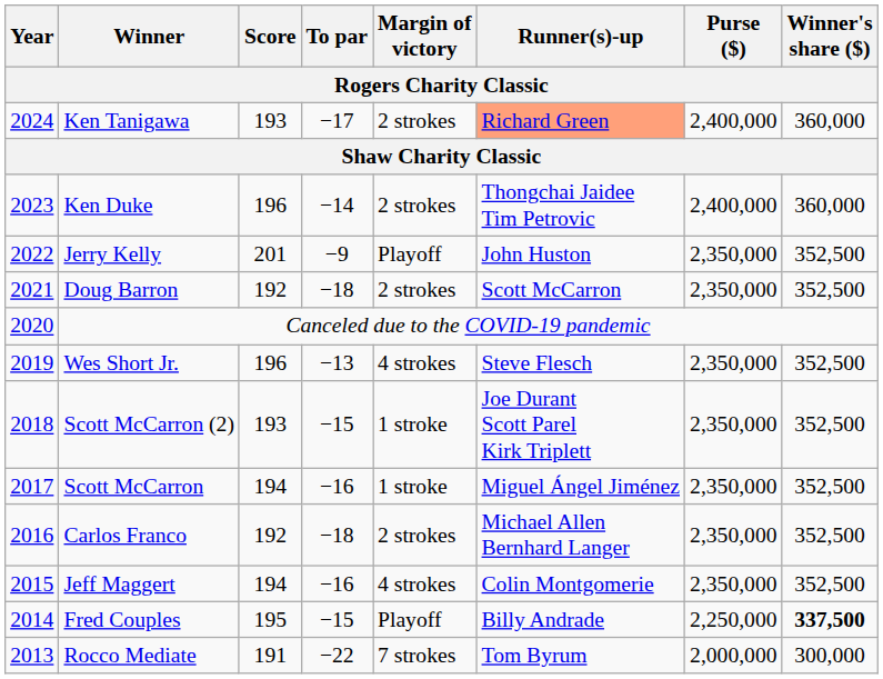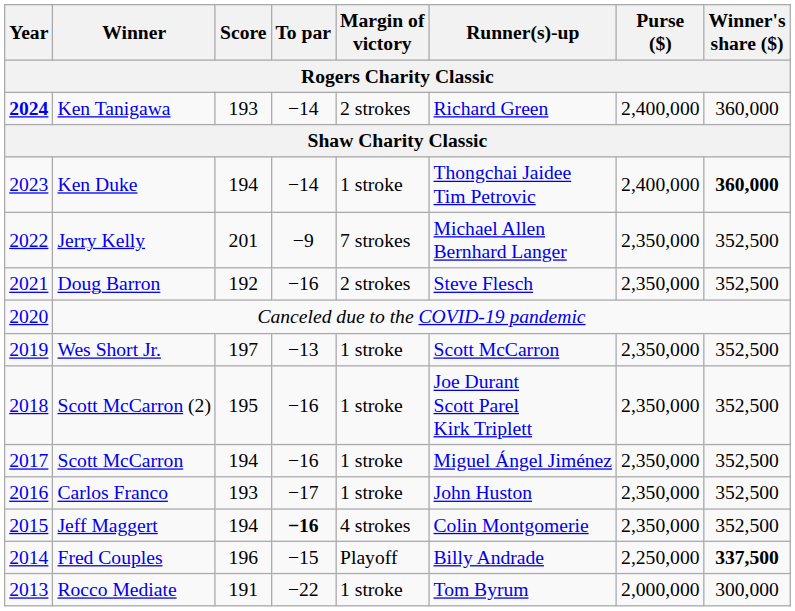 <table class=wikitable style="font-size:95%">
 <tr>
 <th>Year</th>
 <th>Winner</th>
 <th>Score</th>
 <th>To par</th>
 <th>Margin of<br>victory</th>
 <th>Runner(s)-up</th>
 <th>Purse<br>($)</th>
 <th>Winner's<br>share ($)</th>
 </tr>
 <tr>
 <th colspan=8>Rogers Charity Classic</th>
 </tr>
 <tr>
-<td><a href='#'>2024</a></td>
+<td><strong><a href='#'>2024</a></strong></td>
 <td> <a href='#'>Ken Tanigawa</a></td>
 <td align=center>193</td>
-<td align=center>−17</td>
+<td align=center>−14</td>
 <td>2 strokes</td>
-<td style="background: lightsalmon;"> <a href='#'>Richard Green</a></td>
+<td> <a href='#'>Richard Green</a></td>
 <td align=center>2,400,000</td>
 <td align=center>360,000</td>
 </tr>
 <tr>
 <th colspan=8>Shaw Charity Classic</th>
 </tr>
 <tr>
 <td><a href='#'>2023</a></td>
 <td> <a href='#'>Ken Duke</a></td>
-<td align=center>196</td>
+<td align=center>194</td>
 <td align=center>−14</td>
-<td>2 strokes</td>
+<td>1 stroke</td>
 <td> <a href='#'>Thongchai Jaidee</a><br> <a href='#'>Tim Petrovic</a></td>
 <td align=center>2,400,000</td>
-<td align=center>360,000</td>
+<td align=center><strong>360,000</strong></td>
 </tr>
 <tr>
 <td><a href='#'>2022</a></td>
 <td> <a href='#'>Jerry Kelly</a></td>
 <td align=center>201</td>
 <td align=center>−9</td>
-<td>Playoff</td>
-<td> <a href='#'>John Huston</a></td>
+<td>7 strokes</td>
+<td> <a href='#'>Michael Allen</a><br> <a href='#'>Bernhard Langer</a></td>
 <td align=center>2,350,000</td>
 <td align=center>352,500</td>
 </tr>
 <tr>
 <td><a href='#'>2021</a></td>
 <td> <a href='#'>Doug Barron</a></td>
 <td align=center>192</td>
-<td align=center>−18</td>
+<td align=center>−16</td>
 <td>2 strokes</td>
-<td> <a href='#'>Scott McCarron</a></td>
+<td> <a href='#'>Steve Flesch</a></td>
 <td align=center>2,350,000</td>
 <td align=center>352,500</td>
 </tr>
 <tr>
 <td><a href='#'>2020</a></td>
 <td colspan=7 align=center><em>Canceled due to the <a href='#'>COVID-19 pandemic</a></em></td>
 </tr>
 <tr>
 <td><a href='#'>2019</a></td>
 <td> <a href='#'>Wes Short Jr.</a></td>
-<td align=center>196</td>
+<td align=center>197</td>
 <td align=center>−13</td>
-<td>4 strokes</td>
-<td> <a href='#'>Steve Flesch</a></td>
+<td>1 stroke</td>
+<td> <a href='#'>Scott McCarron</a></td>
 <td align=center>2,350,000</td>
 <td align=center>352,500</td>
 </tr>
 <tr>
 <td><a href='#'>2018</a></td>
 <td> <a href='#'>Scott McCarron</a> (2)</td>
-<td align=center>193</td>
-<td align=center>−15</td>
+<td align=center>195</td>
+<td align=center>−16</td>
 <td>1 stroke</td>
 <td> <a href='#'>Joe Durant</a><br> <a href='#'>Scott Parel</a><br> <a href='#'>Kirk Triplett</a></td>
 <td align=center>2,350,000</td>
 <td align=center>352,500</td>
 </tr>
 <tr>
 <td><a href='#'>2017</a></td>
 <td> <a href='#'>Scott McCarron</a></td>
 <td align=center>194</td>
 <td align=center>−16</td>
 <td>1 stroke</td>
 <td> <a href='#'>Miguel Ángel Jiménez</a></td>
 <td align=center>2,350,000</td>
 <td align=center>352,500</td>
 </tr>
 <tr>
 <td><a href='#'>2016</a></td>
 <td> <a href='#'>Carlos Franco</a></td>
-<td align=center>192</td>
-<td align=center>−18</td>
-<td>2 strokes</td>
-<td> <a href='#'>Michael Allen</a><br> <a href='#'>Bernhard Langer</a></td>
+<td align=center>193</td>
+<td align=center>−17</td>
+<td>1 stroke</td>
+<td> <a href='#'>John Huston</a></td>
 <td align=center>2,350,000</td>
 <td align=center>352,500</td>
 </tr>
 <tr>
 <td><a href='#'>2015</a></td>
 <td> <a href='#'>Jeff Maggert</a></td>
 <td align=center>194</td>
-<td align=center>−16</td>
+<td align=center><strong>−16</strong></td>
 <td>4 strokes</td>
 <td> <a href='#'>Colin Montgomerie</a></td>
 <td align=center>2,350,000</td>
 <td align=center>352,500</td>
 </tr>
 <tr>
 <td><a href='#'>2014</a></td>
 <td> <a href='#'>Fred Couples</a></td>
-<td align=center>195</td>
+<td align=center>196</td>
 <td align=center>−15</td>
 <td>Playoff</td>
 <td> <a href='#'>Billy Andrade</a></td>
 <td align=center>2,250,000</td>
 <td align=center><strong>337,500</strong></td>
 </tr>
 <tr>
 <td><a href='#'>2013</a></td>
 <td> <a href='#'>Rocco Mediate</a></td>
 <td align=center>191</td>
 <td align=center>−22</td>
-<td>7 strokes</td>
+<td>1 stroke</td>
 <td> <a href='#'>Tom Byrum</a></td>
 <td align=center>2,000,000</td>
 <td align=center>300,000</td>
 </tr>
 </table>
